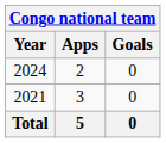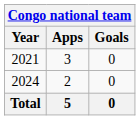 <table class="wikitable" style="text-align:center">
 <tr>
 <th colspan=3><a href='#'>Congo national team</a></th>
 </tr>
 <tr>
 <th>Year</th>
 <th>Apps</th>
 <th>Goals</th>
 </tr>
 <tr>
-<td>2024</td>
-<td>2</td>
+<td>2021</td>
+<td>3</td>
 <td>0</td>
 </tr>
 <tr>
-<td>2021</td>
-<td>3</td>
+<td>2024</td>
+<td>2</td>
 <td>0</td>
 </tr>
 <tr>
 <th>Total</th>
 <th>5</th>
 <th>0</th>
 </tr>
 </table>
